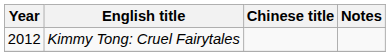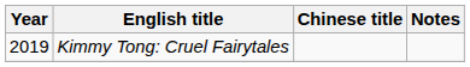 <table class="wikitable">
 <tr>
 <th>Year</th>
 <th>English title</th>
 <th>Chinese title</th>
 <th>Notes</th>
 </tr>
 <tr>
-<td>2012</td>
+<td>2019</td>
 <td><em>Kimmy Tong: Cruel Fairytales</em></td>
 <td></td>
 <td></td>
 </tr>
 <tr>
 </tr>
 </table>
